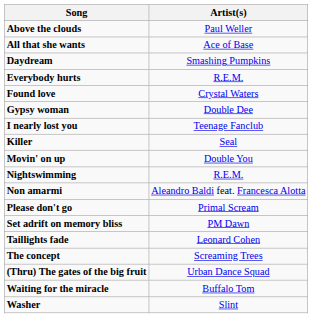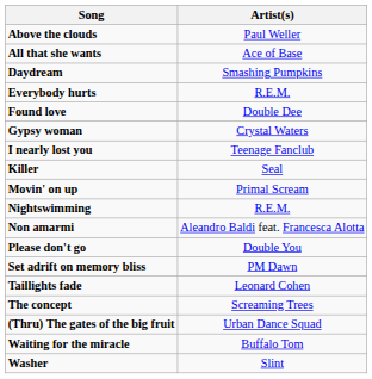 <table class="wikitable">
 <tr>
 <th align=left>Song</th>
 <th align=center>Artist(s)</th>
 </tr>
 <tr>
 <td align=left><strong>Above the clouds</strong></td>
 <td align=center><a href='#'>Paul Weller</a></td>
 </tr>
 <tr>
 <td align=left><strong>All that she wants</strong></td>
 <td align=center><a href='#'>Ace of Base</a></td>
 </tr>
 <tr>
 <td align=left><strong>Daydream</strong></td>
 <td align=center><a href='#'>Smashing Pumpkins</a></td>
 </tr>
 <tr>
 <td align=left><strong>Everybody hurts</strong></td>
 <td align=center><a href='#'>R.E.M.</a></td>
 </tr>
 <tr>
 <td align=left><strong>Found love</strong></td>
-<td align=center><a href='#'>Crystal Waters</a></td>
+<td align=center><a href='#'>Double Dee</a></td>
 </tr>
 <tr>
 <td align=left><strong>Gypsy woman</strong></td>
-<td align=center><a href='#'>Double Dee</a></td>
+<td align=center><a href='#'>Crystal Waters</a></td>
 </tr>
 <tr>
 <td align=left><strong>I nearly lost you</strong></td>
 <td align=center><a href='#'>Teenage Fanclub</a></td>
 </tr>
 <tr>
 <td align=left><strong>Killer</strong></td>
 <td align=center><a href='#'>Seal</a></td>
 </tr>
 <tr>
 <td align=left><strong>Movin' on up</strong></td>
-<td align=center><a href='#'>Double You</a></td>
+<td align=center><a href='#'>Primal Scream</a></td>
 </tr>
 <tr>
 <td align=left><strong>Nightswimming</strong></td>
 <td align=center><a href='#'>R.E.M.</a></td>
 </tr>
 <tr>
 <td align=left><strong>Non amarmi</strong></td>
 <td align=center><a href='#'>Aleandro Baldi</a> feat. <a href='#'>Francesca Alotta</a></td>
 </tr>
 <tr>
 <td align=left><strong>Please don't go</strong></td>
-<td align=center><a href='#'>Primal Scream</a></td>
+<td align=center><a href='#'>Double You</a></td>
 </tr>
 <tr>
 <td align=left><strong>Set adrift on memory bliss</strong></td>
 <td align=center><a href='#'>PM Dawn</a></td>
 </tr>
 <tr>
 <td align=left><strong>Taillights fade</strong></td>
 <td align=center><a href='#'>Leonard Cohen</a></td>
 </tr>
 <tr>
 <td align=left><strong>The concept</strong></td>
 <td align=center><a href='#'>Screaming Trees</a></td>
 </tr>
 <tr>
 <td align=left><strong>(Thru) The gates of the big fruit</strong></td>
 <td align=center><a href='#'>Urban Dance Squad</a></td>
 </tr>
 <tr>
 <td align=left><strong>Waiting for the miracle</strong></td>
 <td align=center><a href='#'>Buffalo Tom</a></td>
 </tr>
 <tr>
 <td align=left><strong>Washer</strong></td>
 <td align=center><a href='#'>Slint</a></td>
 </tr>
 </table>
